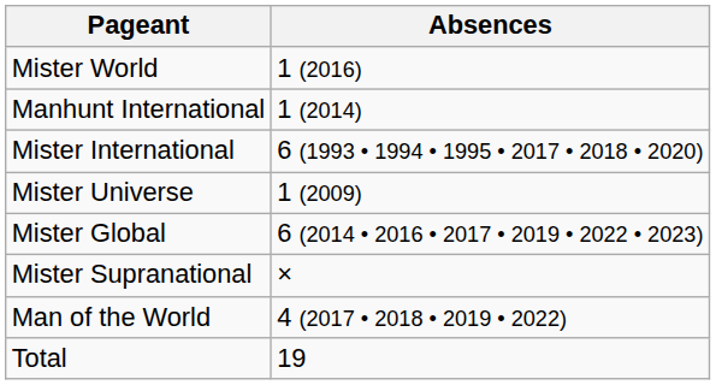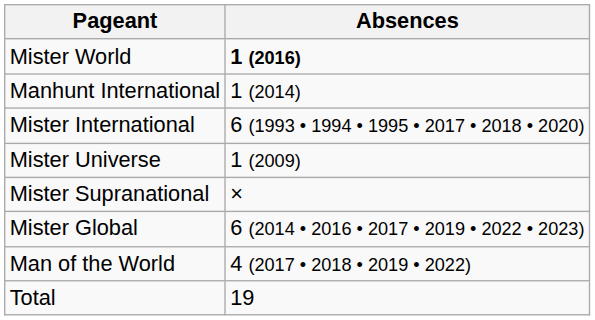 <table class="wikitable sortable">
 <tr>
 <th bgcolor="#CEF2E6">Pageant</th>
 <th bgcolor="#CEF2E6">Absences</th>
 </tr>
 <tr>
 <td>Mister World</td>
-<td>1 <small>(2016)</small></td>
+<td><strong>1 <small>(2016)</small></strong></td>
 </tr>
 <tr>
 <td>Manhunt International</td>
 <td>1 <small>(2014)</small></td>
 </tr>
 <tr>
 <td>Mister International</td>
 <td>6 <small>(1993 • 1994 • 1995 • 2017 • 2018 • 2020)</small></td>
 </tr>
 <tr>
 <td>Mister Universe</td>
 <td>1 <small>(2009)</small></td>
 </tr>
 <tr>
+<td>Mister Supranational</td>
+<td>×</td>
+</tr>
+<tr>
 <td>Mister Global</td>
 <td>6 <small>(2014 • 2016 • 2017 • 2019 • 2022 • 2023)</small></td>
-</tr>
-<tr>
-<td>Mister Supranational</td>
-<td>×</td>
 </tr>
 <tr>
 <td>Man of the World</td>
 <td>4 <small>(2017 • 2018 • 2019 • 2022)</small></td>
 </tr>
 <tr>
 <td>Total</td>
 <td>19</td>
 </tr>
 </table>
